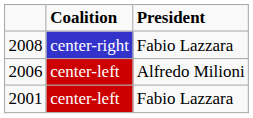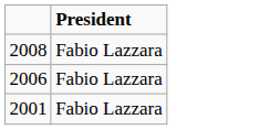 <table class="wikitable">
 <tr>
 <td></td>
-<td><strong>Coalition</strong></td>
 <td><strong>President</strong></td>
 </tr>
 <tr>
 <td>2008</td>
-<td style="background:#3333cc; color:white">center-right</td>
 <td>Fabio Lazzara</td>
 </tr>
 <tr>
 <td>2006</td>
-<td style="background:#cc0000; color:white">center-left</td>
-<td>Alfredo Milioni</td>
+<td>Fabio Lazzara</td>
 </tr>
 <tr>
 <td>2001</td>
-<td style="background:#cc0000; color:white">center-left</td>
 <td>Fabio Lazzara</td>
 </tr>
 </table>
